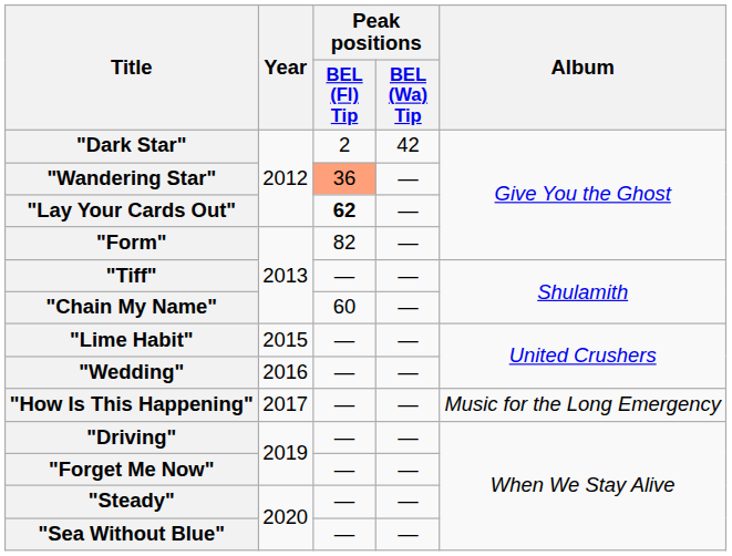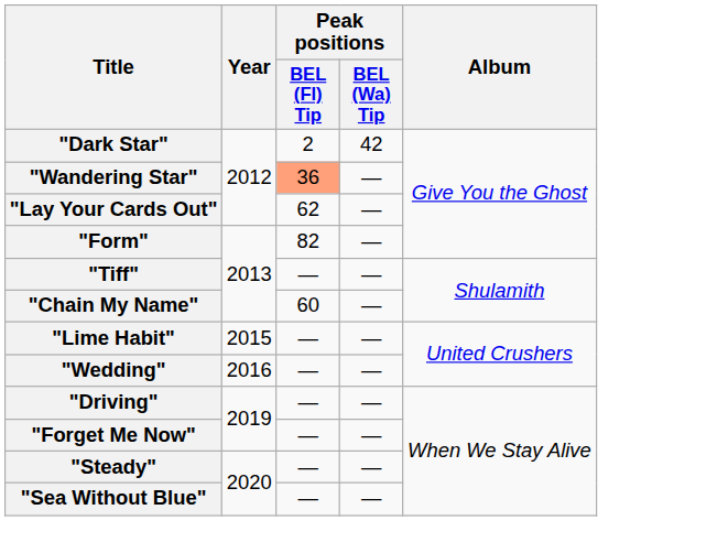 <table class="wikitable plainrowheaders" style="text-align:center">
 <tr>
 <th scope="col" rowspan="2">Title</th>
 <th scope="col" rowspan="2">Year</th>
 <th scope="col" colspan="2">Peak positions</th>
 <th scope="col" rowspan="2">Album</th>
 </tr>
 <tr>
 <th scope="col" style="width:3em;font-size:90%;"><a href='#'>BEL<br>(Fl)<br>Tip</a><br></th>
 <th scope="col" style="width:3em;font-size:90%;"><a href='#'>BEL<br>(Wa)<br>Tip</a><br></th>
 </tr>
 <tr>
 <th scope="row">"Dark Star"</th>
 <td rowspan=3>2012</td>
 <td>2</td>
 <td>42</td>
 <td rowspan=4><em><a href='#'>Give You the Ghost</a></em></td>
 </tr>
 <tr>
 <th scope="row">"Wandering Star"</th>
 <td style="background: lightsalmon;">36</td>
 <td>—</td>
 </tr>
 <tr>
 <th scope="row">"Lay Your Cards Out"</th>
-<td><strong>62</strong></td>
+<td>62</td>
 <td>—</td>
 </tr>
 <tr>
 <th scope="row">"Form"</th>
 <td rowspan=3>2013</td>
 <td>82</td>
 <td>—</td>
 </tr>
 <tr>
 <th scope="row">"Tiff" </th>
 <td>—</td>
 <td>—</td>
 <td rowspan=2><em><a href='#'>Shulamith</a></em></td>
 </tr>
 <tr>
 <th scope="row">"Chain My Name"</th>
 <td>60</td>
 <td>—</td>
 </tr>
 <tr>
 <th scope="row">"Lime Habit"</th>
 <td>2015</td>
 <td>—</td>
 <td>—</td>
 <td rowspan=2><em><a href='#'>United Crushers</a></em></td>
 </tr>
 <tr>
 <th scope="row">"Wedding"</th>
 <td>2016</td>
 <td>—</td>
 <td>—</td>
 </tr>
 <tr>
-<th scope="row">"How Is This Happening"</th>
-<td>2017</td>
-<td>—</td>
-<td>—</td>
-<td><em>Music for the Long Emergency</em></td>
-</tr>
-<tr>
 <th scope="row">"Driving"</th>
 <td rowspan=2>2019</td>
 <td>—</td>
 <td>—</td>
 <td rowspan=4><em>When We Stay Alive</em></td>
 </tr>
 <tr>
 <th scope="row">"Forget Me Now"</th>
 <td>—</td>
 <td>—</td>
 </tr>
 <tr>
 <th scope="row">"Steady"</th>
 <td rowspan=2>2020</td>
 <td>—</td>
 <td>—</td>
 </tr>
 <tr>
 <th scope="row">"Sea Without Blue"</th>
 <td>—</td>
 <td>—</td>
 </tr>
 </table>
